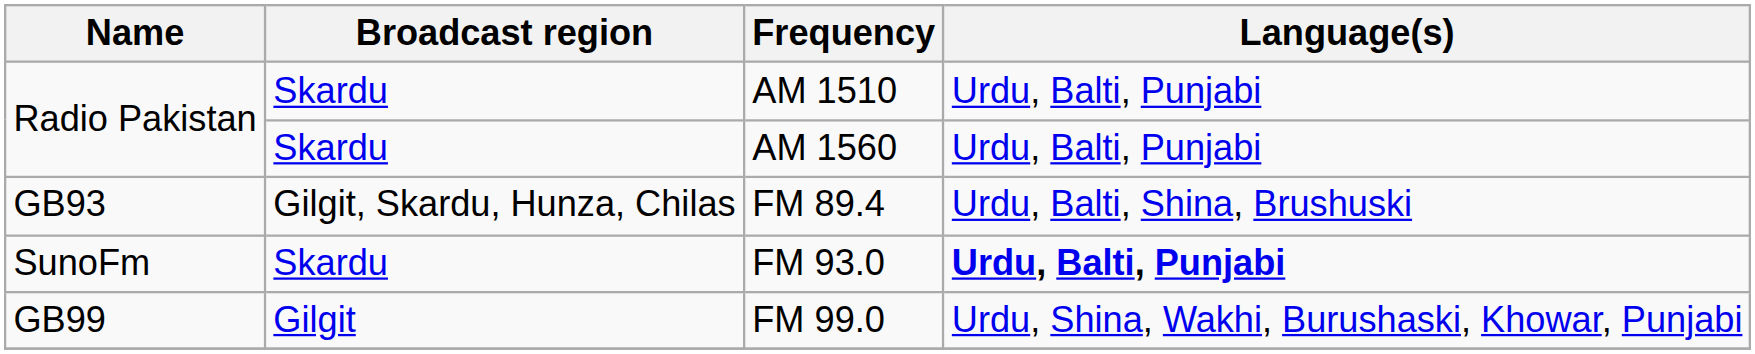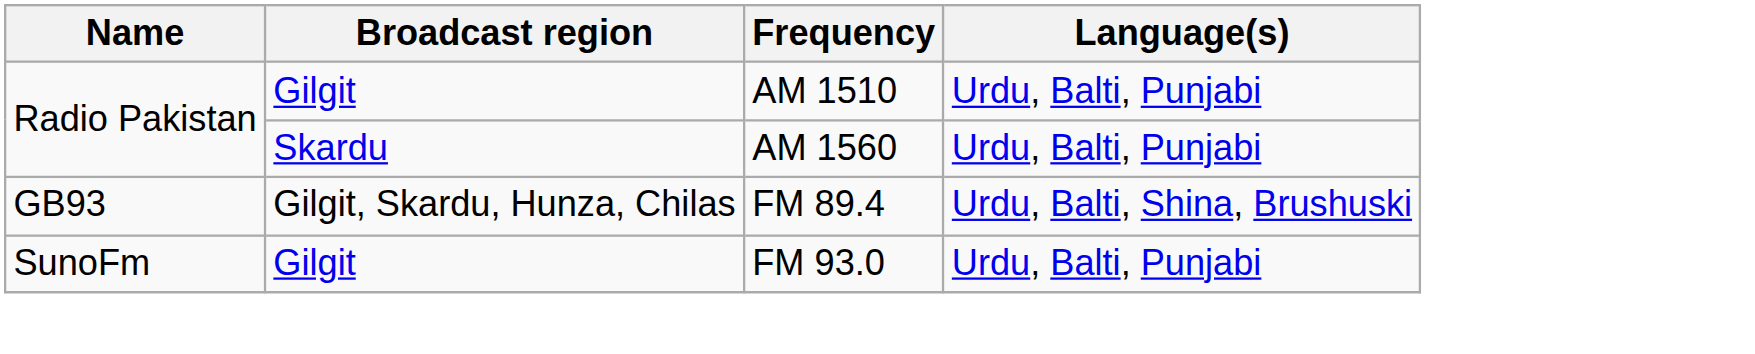 <table class="wikitable sortable">
 <tr style="background:#c9c9c9;">
 <th>Name</th>
 <th>Broadcast region</th>
 <th>Frequency</th>
 <th>Language(s)</th>
 </tr>
 <tr>
 <td rowspan="2">Radio Pakistan</td>
-<td><a href='#'>Skardu</a></td>
+<td><a href='#'>Gilgit</a></td>
 <td>AM 1510</td>
 <td><a href='#'>Urdu</a>, <a href='#'>Balti</a>, <a href='#'>Punjabi</a></td>
 </tr>
 <tr>
 <td><a href='#'>Skardu</a></td>
 <td>AM 1560</td>
 <td><a href='#'>Urdu</a>, <a href='#'>Balti</a>, <a href='#'>Punjabi</a></td>
 </tr>
 <tr>
 <td>GB93</td>
 <td>Gilgit, Skardu, Hunza, Chilas</td>
 <td>FM 89.4</td>
 <td><a href='#'>Urdu</a>, <a href='#'>Balti</a>, <a href='#'>Shina</a>, <a href='#'>Brushuski</a></td>
 </tr>
 <tr>
 <td>SunoFm</td>
-<td><a href='#'>Skardu</a></td>
+<td><a href='#'>Gilgit</a></td>
 <td>FM 93.0</td>
-<td><strong><a href='#'>Urdu</a>, <a href='#'>Balti</a>, <a href='#'>Punjabi</a></strong></td>
-</tr>
-<tr>
-<td>GB99</td>
-<td><a href='#'>Gilgit</a></td>
-<td>FM 99.0</td>
-<td><a href='#'>Urdu</a>, <a href='#'>Shina</a>, <a href='#'>Wakhi</a>, <a href='#'>Burushaski</a>, <a href='#'>Khowar</a>, <a href='#'>Punjabi</a></td>
+<td><a href='#'>Urdu</a>, <a href='#'>Balti</a>, <a href='#'>Punjabi</a></td>
 </tr>
 <tr>
 </tr>
 </table>
